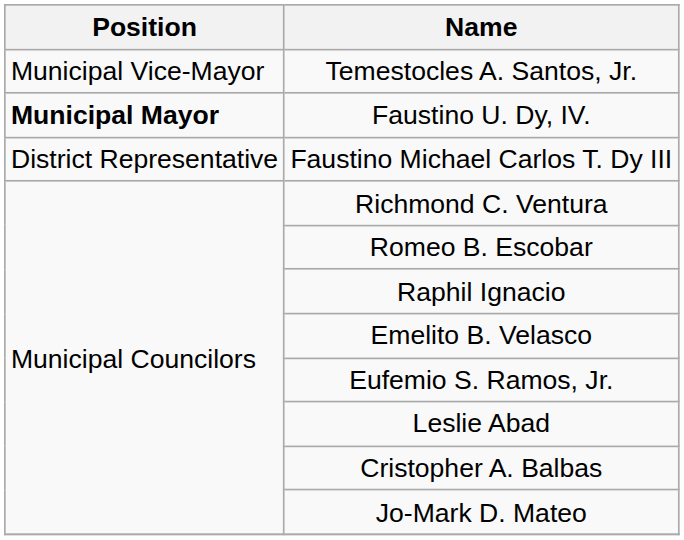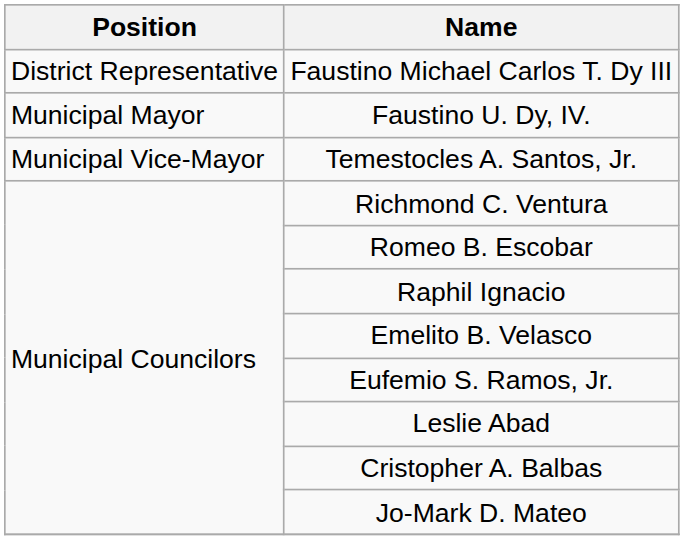 <table class="wikitable" style="line-height:1.20em; font-size:100%;">
 <tr>
 <th>Position</th>
 <th>Name</th>
 </tr>
 <tr>
-<td>Municipal Vice-Mayor</td>
-<td style="text-align:center;">Temestocles A. Santos, Jr.</td>
+<td>District Representative</td>
+<td style="text-align:center;">Faustino Michael Carlos T. Dy III</td>
 </tr>
 <tr>
-<td><strong>Municipal Mayor</strong></td>
+<td>Municipal Mayor</td>
 <td style="text-align:center;">Faustino U. Dy, IV.</td>
 </tr>
 <tr>
-<td>District Representative</td>
-<td style="text-align:center;">Faustino Michael Carlos T. Dy III</td>
+<td>Municipal Vice-Mayor</td>
+<td style="text-align:center;">Temestocles A. Santos, Jr.</td>
 </tr>
 <tr>
 <td rowspan=8>Municipal Councilors</td>
 <td style="text-align:center;">Richmond C. Ventura</td>
 </tr>
 <tr>
 <td style="text-align:center;">Romeo B. Escobar</td>
 </tr>
 <tr>
 <td style="text-align:center;">Raphil Ignacio</td>
 </tr>
 <tr>
 <td style="text-align:center;">Emelito B. Velasco</td>
 </tr>
 <tr>
 <td style="text-align:center;">Eufemio S. Ramos, Jr.</td>
 </tr>
 <tr>
 <td style="text-align:center;">Leslie Abad</td>
 </tr>
 <tr>
 <td style="text-align:center;">Cristopher A. Balbas</td>
 </tr>
 <tr>
 <td style="text-align:center;">Jo-Mark D. Mateo</td>
 </tr>
 <tr>
 </tr>
 </table>
